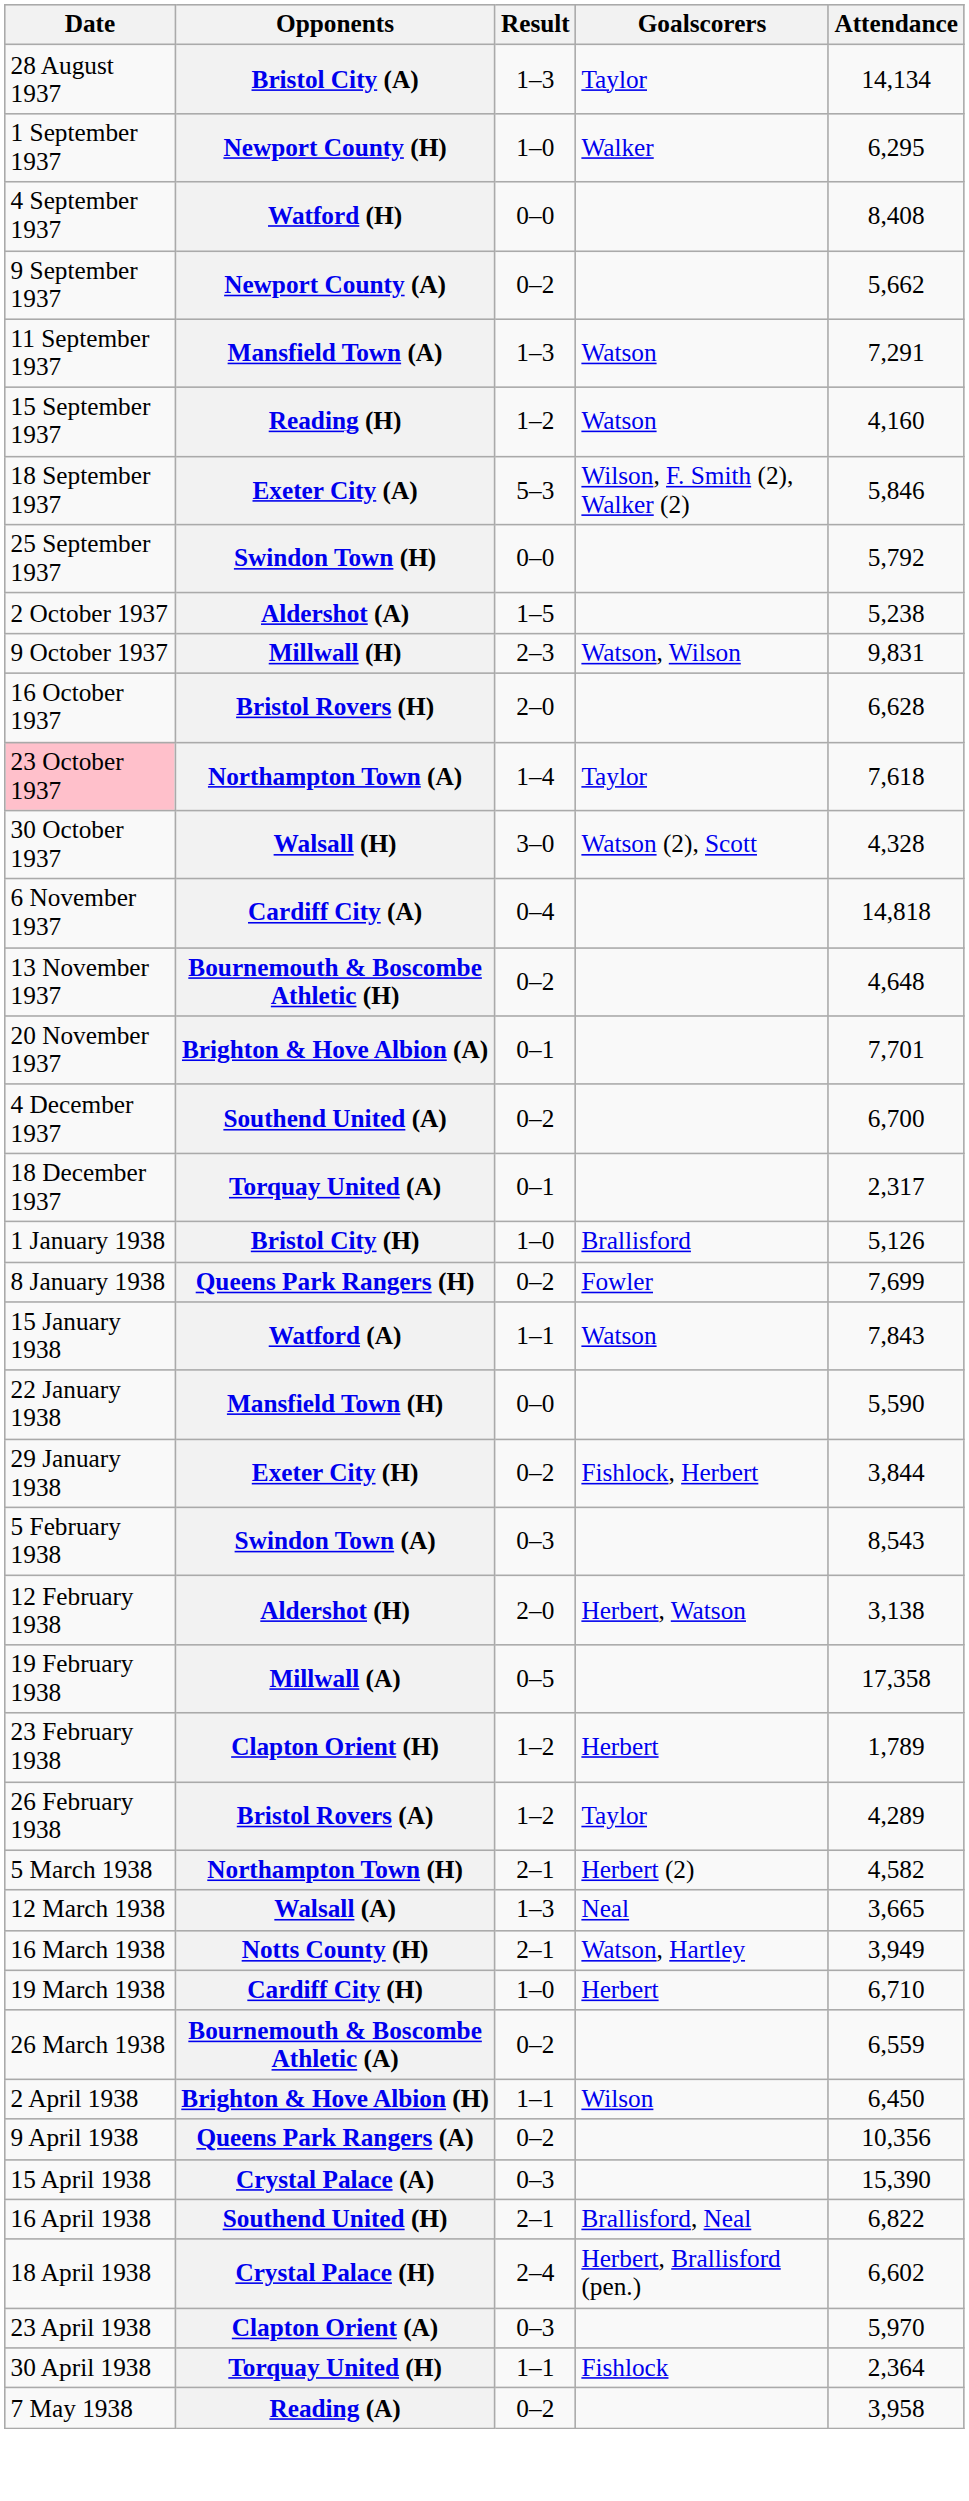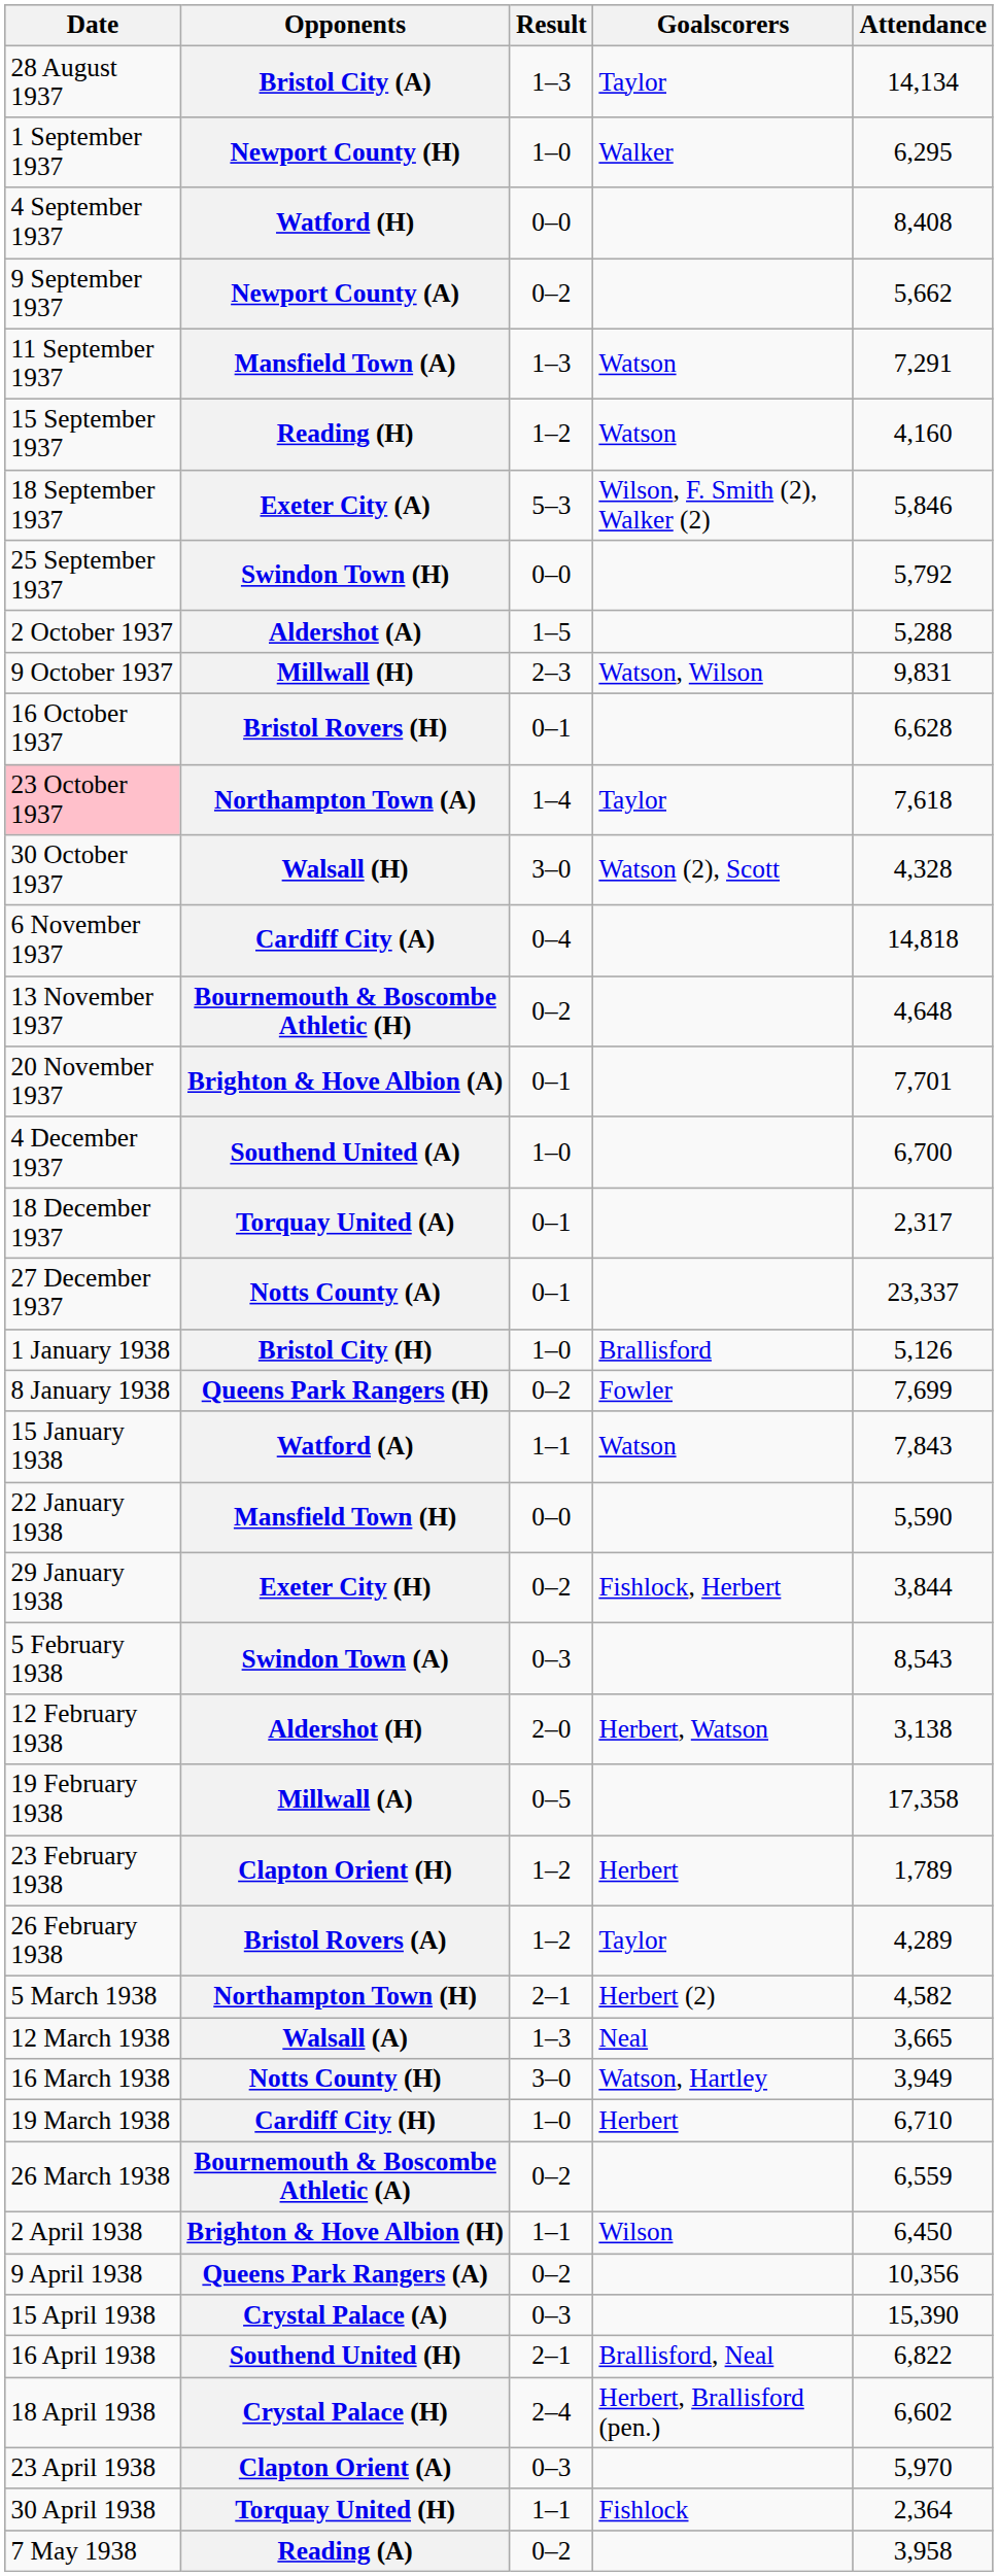 <table class="wikitable plainrowheaders sortable">
 <tr>
 <th scope=col>Date</th>
 <th scope=col>Opponents</th>
 <th scope=col>Result</th>
 <th scope=col class=unsortable>Goalscorers</th>
 <th scope=col>Attendance</th>
 </tr>
 <tr>
 <td>28 August 1937</td>
 <th scope=row><a href='#'>Bristol City</a> (A)</th>
 <td align=center>1–3</td>
 <td><a href='#'>Taylor</a></td>
 <td align=center>14,134</td>
 </tr>
 <tr>
 <td>1 September 1937</td>
 <th scope=row><a href='#'>Newport County</a> (H)</th>
 <td align=center>1–0</td>
 <td><a href='#'>Walker</a></td>
 <td align=center>6,295</td>
 </tr>
 <tr>
 <td>4 September 1937</td>
 <th scope=row><a href='#'>Watford</a> (H)</th>
 <td align=center>0–0</td>
 <td></td>
 <td align=center>8,408</td>
 </tr>
 <tr>
 <td>9 September 1937</td>
 <th scope=row><a href='#'>Newport County</a> (A)</th>
 <td align=center>0–2</td>
 <td></td>
 <td align=center>5,662</td>
 </tr>
 <tr>
 <td>11 September 1937</td>
 <th scope=row><a href='#'>Mansfield Town</a> (A)</th>
 <td align=center>1–3</td>
 <td><a href='#'>Watson</a></td>
 <td align=center>7,291</td>
 </tr>
 <tr>
 <td>15 September 1937</td>
 <th scope=row><a href='#'>Reading</a> (H)</th>
 <td align=center>1–2</td>
 <td><a href='#'>Watson</a></td>
 <td align=center>4,160</td>
 </tr>
 <tr>
 <td>18 September 1937</td>
 <th scope=row><a href='#'>Exeter City</a> (A)</th>
 <td align=center>5–3</td>
 <td><a href='#'>Wilson</a>, <a href='#'>F. Smith</a> (2), <a href='#'>Walker</a> (2)</td>
 <td align=center>5,846</td>
 </tr>
 <tr>
 <td>25 September 1937</td>
 <th scope=row><a href='#'>Swindon Town</a> (H)</th>
 <td align=center>0–0</td>
 <td></td>
 <td align=center>5,792</td>
 </tr>
 <tr>
 <td>2 October 1937</td>
 <th scope=row><a href='#'>Aldershot</a> (A)</th>
 <td align=center>1–5</td>
 <td></td>
-<td align=center>5,238</td>
+<td align=center>5,288</td>
 </tr>
 <tr>
 <td>9 October 1937</td>
 <th scope=row><a href='#'>Millwall</a> (H)</th>
 <td align=center>2–3</td>
 <td><a href='#'>Watson</a>, <a href='#'>Wilson</a></td>
 <td align=center>9,831</td>
 </tr>
 <tr>
 <td>16 October 1937</td>
 <th scope=row><a href='#'>Bristol Rovers</a> (H)</th>
-<td align=center>2–0</td>
+<td align=center>0–1</td>
 <td></td>
 <td align=center>6,628</td>
 </tr>
 <tr>
 <td style="background: pink;">23 October 1937</td>
 <th scope=row><a href='#'>Northampton Town</a> (A)</th>
 <td align=center>1–4</td>
 <td><a href='#'>Taylor</a></td>
 <td align=center>7,618</td>
 </tr>
 <tr>
 <td>30 October 1937</td>
 <th scope=row><a href='#'>Walsall</a> (H)</th>
 <td align=center>3–0</td>
 <td><a href='#'>Watson</a> (2), <a href='#'>Scott</a></td>
 <td align=center>4,328</td>
 </tr>
 <tr>
 <td>6 November 1937</td>
 <th scope=row><a href='#'>Cardiff City</a> (A)</th>
 <td align=center>0–4</td>
 <td></td>
 <td align=center>14,818</td>
 </tr>
 <tr>
 <td>13 November 1937</td>
 <th scope=row><a href='#'>Bournemouth & Boscombe Athletic</a> (H)</th>
 <td align=center>0–2</td>
 <td></td>
 <td align=center>4,648</td>
 </tr>
 <tr>
 <td>20 November 1937</td>
 <th scope=row><a href='#'>Brighton & Hove Albion</a> (A)</th>
 <td align=center>0–1</td>
 <td></td>
 <td align=center>7,701</td>
 </tr>
 <tr>
 <td>4 December 1937</td>
 <th scope=row><a href='#'>Southend United</a> (A)</th>
-<td align=center>0–2</td>
+<td align=center>1–0</td>
 <td></td>
 <td align=center>6,700</td>
 </tr>
 <tr>
 <td>18 December 1937</td>
 <th scope=row><a href='#'>Torquay United</a> (A)</th>
 <td align=center>0–1</td>
 <td></td>
 <td align=center>2,317</td>
+</tr>
+<tr>
+<td>27 December 1937</td>
+<th scope=row><a href='#'>Notts County</a> (A)</th>
+<td align=center>0–1</td>
+<td></td>
+<td align=center>23,337</td>
 </tr>
 <tr>
 <td>1 January 1938</td>
 <th scope=row><a href='#'>Bristol City</a> (H)</th>
 <td align=center>1–0</td>
 <td><a href='#'>Brallisford</a></td>
 <td align=center>5,126</td>
 </tr>
 <tr>
 <td>8 January 1938</td>
 <th scope=row><a href='#'>Queens Park Rangers</a> (H)</th>
 <td align=center>0–2</td>
 <td><a href='#'>Fowler</a></td>
 <td align=center>7,699</td>
 </tr>
 <tr>
 <td>15 January 1938</td>
 <th scope=row><a href='#'>Watford</a> (A)</th>
 <td align=center>1–1</td>
 <td><a href='#'>Watson</a></td>
 <td align=center>7,843</td>
 </tr>
 <tr>
 <td>22 January 1938</td>
 <th scope=row><a href='#'>Mansfield Town</a> (H)</th>
 <td align=center>0–0</td>
 <td></td>
 <td align=center>5,590</td>
 </tr>
 <tr>
 <td>29 January 1938</td>
 <th scope=row><a href='#'>Exeter City</a> (H)</th>
 <td align=center>0–2</td>
 <td><a href='#'>Fishlock</a>, <a href='#'>Herbert</a></td>
 <td align=center>3,844</td>
 </tr>
 <tr>
 <td>5 February 1938</td>
 <th scope=row><a href='#'>Swindon Town</a> (A)</th>
 <td align=center>0–3</td>
 <td></td>
 <td align=center>8,543</td>
 </tr>
 <tr>
 <td>12 February 1938</td>
 <th scope=row><a href='#'>Aldershot</a> (H)</th>
 <td align=center>2–0</td>
 <td><a href='#'>Herbert</a>, <a href='#'>Watson</a></td>
 <td align=center>3,138</td>
 </tr>
 <tr>
 <td>19 February 1938</td>
 <th scope=row><a href='#'>Millwall</a> (A)</th>
 <td align=center>0–5</td>
 <td></td>
 <td align=center>17,358</td>
 </tr>
 <tr>
 <td>23 February 1938</td>
 <th scope=row><a href='#'>Clapton Orient</a> (H)</th>
 <td align=center>1–2</td>
 <td><a href='#'>Herbert</a></td>
 <td align=center>1,789</td>
 </tr>
 <tr>
 <td>26 February 1938</td>
 <th scope=row><a href='#'>Bristol Rovers</a> (A)</th>
 <td align=center>1–2</td>
 <td><a href='#'>Taylor</a></td>
 <td align=center>4,289</td>
 </tr>
 <tr>
 <td>5 March 1938</td>
 <th scope=row><a href='#'>Northampton Town</a> (H)</th>
 <td align=center>2–1</td>
 <td><a href='#'>Herbert</a> (2)</td>
 <td align=center>4,582</td>
 </tr>
 <tr>
 <td>12 March 1938</td>
 <th scope=row><a href='#'>Walsall</a> (A)</th>
 <td align=center>1–3</td>
 <td><a href='#'>Neal</a></td>
 <td align=center>3,665</td>
 </tr>
 <tr>
 <td>16 March 1938</td>
 <th scope=row><a href='#'>Notts County</a> (H)</th>
-<td align=center>2–1</td>
+<td align=center>3–0</td>
 <td><a href='#'>Watson</a>, <a href='#'>Hartley</a></td>
 <td align=center>3,949</td>
 </tr>
 <tr>
 <td>19 March 1938</td>
 <th scope=row><a href='#'>Cardiff City</a> (H)</th>
 <td align=center>1–0</td>
 <td><a href='#'>Herbert</a></td>
 <td align=center>6,710</td>
 </tr>
 <tr>
 <td>26 March 1938</td>
 <th scope=row><a href='#'>Bournemouth & Boscombe Athletic</a> (A)</th>
 <td align=center>0–2</td>
 <td></td>
 <td align=center>6,559</td>
 </tr>
 <tr>
 <td>2 April 1938</td>
 <th scope=row><a href='#'>Brighton & Hove Albion</a> (H)</th>
 <td align=center>1–1</td>
 <td><a href='#'>Wilson</a></td>
 <td align=center>6,450</td>
 </tr>
 <tr>
 <td>9 April 1938</td>
 <th scope=row><a href='#'>Queens Park Rangers</a> (A)</th>
 <td align=center>0–2</td>
 <td></td>
 <td align=center>10,356</td>
 </tr>
 <tr>
 <td>15 April 1938</td>
 <th scope=row><a href='#'>Crystal Palace</a> (A)</th>
 <td align=center>0–3</td>
 <td></td>
 <td align=center>15,390</td>
 </tr>
 <tr>
 <td>16 April 1938</td>
 <th scope=row><a href='#'>Southend United</a> (H)</th>
 <td align=center>2–1</td>
 <td><a href='#'>Brallisford</a>, <a href='#'>Neal</a></td>
 <td align=center>6,822</td>
 </tr>
 <tr>
 <td>18 April 1938</td>
 <th scope=row><a href='#'>Crystal Palace</a> (H)</th>
 <td align=center>2–4</td>
 <td><a href='#'>Herbert</a>, <a href='#'>Brallisford</a> (pen.)</td>
 <td align=center>6,602</td>
 </tr>
 <tr>
 <td>23 April 1938</td>
 <th scope=row><a href='#'>Clapton Orient</a> (A)</th>
 <td align=center>0–3</td>
 <td></td>
 <td align=center>5,970</td>
 </tr>
 <tr>
 <td>30 April 1938</td>
 <th scope=row><a href='#'>Torquay United</a> (H)</th>
 <td align=center>1–1</td>
 <td><a href='#'>Fishlock</a></td>
 <td align=center>2,364</td>
 </tr>
 <tr>
 <td>7 May 1938</td>
 <th scope=row><a href='#'>Reading</a> (A)</th>
 <td align=center>0–2</td>
 <td></td>
 <td align=center>3,958</td>
 </tr>
 </table>
